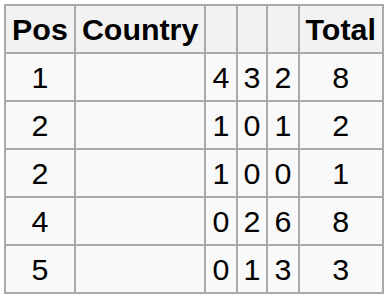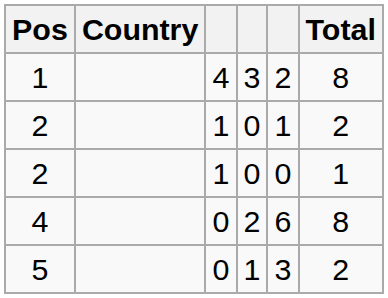 <table class=wikitable style="font-size:95%; text-align: center">
 <tr>
 <th>Pos</th>
 <th>Country</th>
 <th></th>
 <th></th>
 <th></th>
 <th>Total</th>
 </tr>
 <tr>
 <td>1</td>
 <td style=text-align:left></td>
 <td>4</td>
 <td>3</td>
 <td>2</td>
 <td>8</td>
 </tr>
 <tr>
 <td>2</td>
 <td style=text-align:left></td>
 <td>1</td>
 <td>0</td>
 <td>1</td>
 <td>2</td>
 </tr>
 <tr>
 <td>2</td>
 <td style=text-align:left></td>
 <td>1</td>
 <td>0</td>
 <td>0</td>
 <td>1</td>
 </tr>
 <tr>
 <td>4</td>
 <td style=text-align:left></td>
 <td>0</td>
 <td>2</td>
 <td>6</td>
 <td>8</td>
 </tr>
 <tr>
 <td>5</td>
 <td style=text-align:left></td>
 <td>0</td>
 <td>1</td>
 <td>3</td>
-<td>3</td>
+<td>2</td>
 </tr>
 <tr>
 </tr>
 </table>
